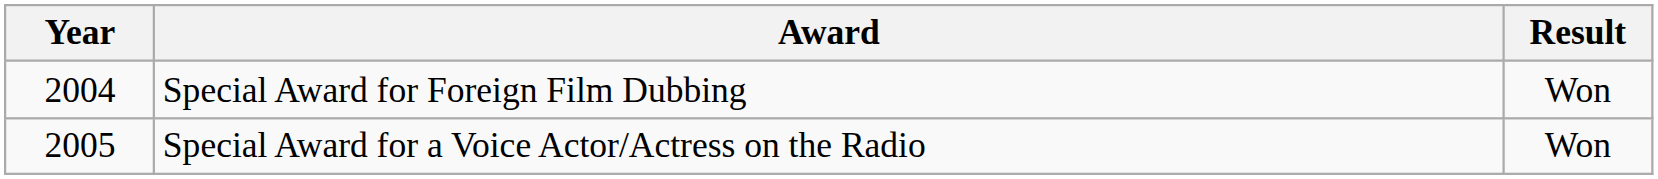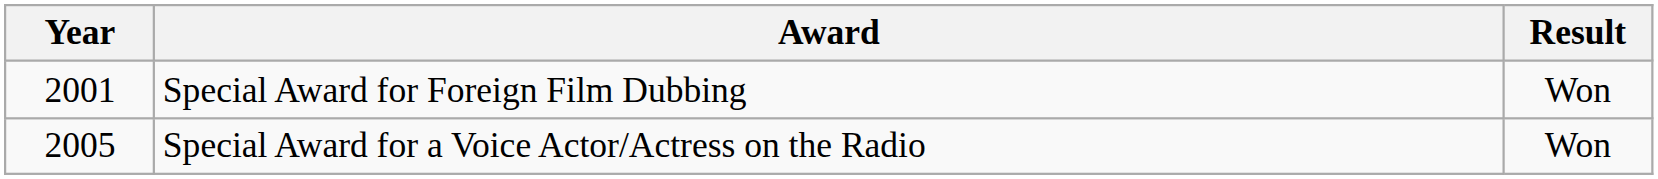 <table class="wikitable">
 <tr>
 <th width=60>Year</th>
 <th width=600>Award</th>
 <th width=60>Result</th>
 </tr>
 <tr>
-<td align="center">2004</td>
+<td align="center">2001</td>
 <td>Special Award for Foreign Film Dubbing</td>
 <td align="center">Won</td>
 </tr>
 <tr>
 <td align="center">2005</td>
 <td>Special Award for a Voice Actor/Actress on the Radio</td>
 <td align="center">Won</td>
 </tr>
 </table>
